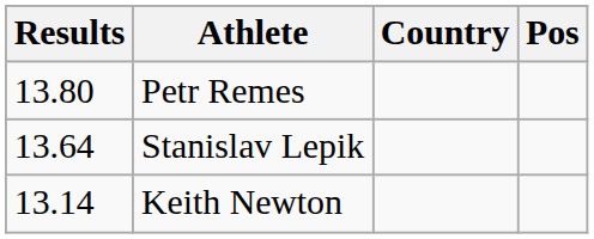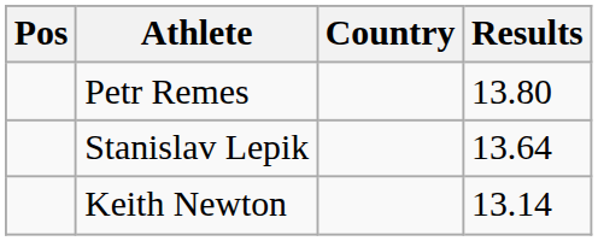 <table class="wikitable wikble">
 <tr>
-<th>Results</th>
+<th>Pos</th>
 <th>Athlete</th>
 <th>Country</th>
-<th>Pos</th>
+<th>Results</th>
 </tr>
 <tr>
-<td>13.80</td>
+<td align="center"></td>
 <td>Petr Remes</td>
 <td></td>
-<td align="center"></td>
+<td>13.80</td>
 </tr>
 <tr>
-<td>13.64</td>
+<td align="center"></td>
 <td>Stanislav Lepik</td>
 <td></td>
-<td align="center"></td>
+<td>13.64</td>
 </tr>
 <tr>
-<td>13.14</td>
+<td align="center"></td>
 <td>Keith Newton</td>
 <td></td>
-<td align="center"></td>
+<td>13.14</td>
 </tr>
 </table>
